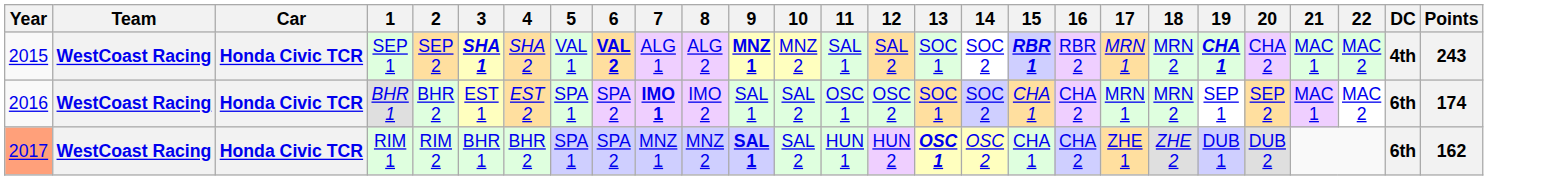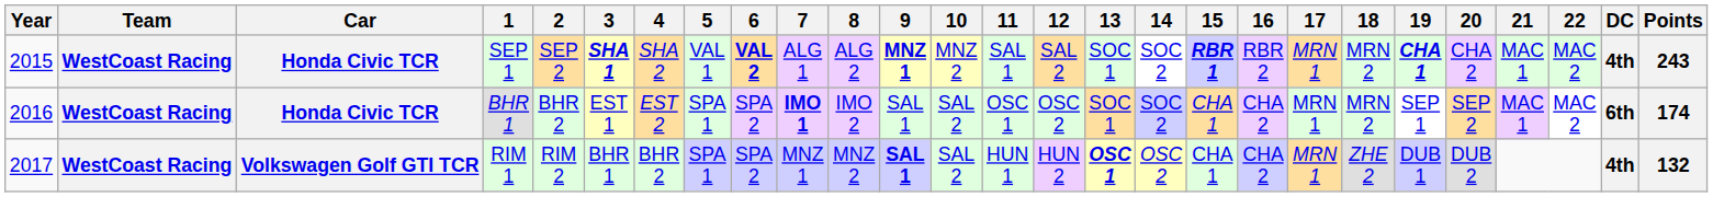 <table class="wikitable" style="text-align:center; font-size:85%">
 <tr>
 <th>Year</th>
 <th>Team</th>
 <th>Car</th>
 <th>1</th>
 <th>2</th>
 <th>3</th>
 <th>4</th>
 <th>5</th>
 <th>6</th>
 <th>7</th>
 <th>8</th>
 <th>9</th>
 <th>10</th>
 <th>11</th>
 <th>12</th>
 <th>13</th>
 <th>14</th>
 <th>15</th>
 <th>16</th>
 <th>17</th>
 <th>18</th>
 <th>19</th>
 <th>20</th>
 <th>21</th>
 <th>22</th>
 <th>DC</th>
 <th>Points</th>
 </tr>
 <tr>
 <td><a href='#'>2015</a></td>
 <th nowrap><a href='#'>WestCoast Racing</a></th>
 <th nowrap><a href='#'>Honda Civic TCR</a></th>
 <td style="background:#DFFFDF;"><a href='#'>SEP<br>1</a><br></td>
 <td style="background:#FFDF9F;"><a href='#'>SEP<br>2</a><br></td>
 <td style="background:#FFFFBF;"><strong><em><a href='#'>SHA<br>1</a></em></strong><br></td>
 <td style="background:#FFDF9F;"><em><a href='#'>SHA<br>2</a></em><br></td>
 <td style="background:#DFFFDF;"><a href='#'>VAL<br>1</a><br></td>
 <td style="background:#FFDF9F;"><strong><a href='#'>VAL<br>2</a></strong><br></td>
 <td style="background:#EFCFFF;"><a href='#'>ALG<br>1</a><br></td>
 <td style="background:#EFCFFF;"><a href='#'>ALG<br>2</a><br></td>
 <td style="background:#FFFFBF;"><strong><a href='#'>MNZ<br>1</a></strong><br></td>
 <td style="background:#FFFFBF;"><a href='#'>MNZ<br>2</a><br></td>
 <td style="background:#DFFFDF;"><a href='#'>SAL<br>1</a><br></td>
 <td style="background:#FFDF9F;"><a href='#'>SAL<br>2</a><br></td>
 <td style="background:#DFFFDF;"><a href='#'>SOC<br>1</a><br></td>
 <td style="background:#FFFFFF;"><a href='#'>SOC<br>2</a><br></td>
 <td style="background:#CFCFFF;"><strong><em><a href='#'>RBR<br>1</a></em></strong><br></td>
 <td style="background:#EFCFFF;"><a href='#'>RBR<br>2</a><br></td>
 <td style="background:#FFDF9F;"><em><a href='#'>MRN<br>1</a></em><br></td>
 <td style="background:#DFFFDF;"><a href='#'>MRN<br>2</a><br></td>
 <td style="background:#DFFFDF;"><strong><em><a href='#'>CHA<br>1</a></em></strong><br></td>
 <td style="background:#EFCFFF;"><a href='#'>CHA<br>2</a><br></td>
 <td style="background:#DFFFDF;"><a href='#'>MAC<br>1</a><br></td>
 <td style="background:#DFFFDF;"><a href='#'>MAC<br>2</a><br></td>
 <th>4th</th>
 <th>243</th>
 </tr>
 <tr>
 <td><a href='#'>2016</a></td>
 <th nowrap><a href='#'>WestCoast Racing</a></th>
 <th nowrap><a href='#'>Honda Civic TCR</a></th>
 <td style="background:#DFDFDF;"><em><a href='#'>BHR<br>1</a></em><br></td>
 <td style="background:#DFFFDF;"><a href='#'>BHR<br>2</a><br></td>
 <td style="background:#FFFFBF;"><a href='#'>EST<br>1</a><br></td>
 <td style="background:#FFDF9F;"><em><a href='#'>EST<br>2</a></em><br></td>
 <td style="background:#DFFFDF;"><a href='#'>SPA<br>1</a><br></td>
 <td style="background:#EFCFFF;"><a href='#'>SPA<br>2</a><br></td>
 <td style="background:#EFCFFF;"><strong><a href='#'>IMO<br>1</a></strong><br></td>
 <td style="background:#EFCFFF;"><a href='#'>IMO<br>2</a><br></td>
 <td style="background:#DFFFDF;"><a href='#'>SAL<br>1</a><br></td>
 <td style="background:#DFFFDF;"><a href='#'>SAL<br>2</a><br></td>
 <td style="background:#DFFFDF;"><a href='#'>OSC<br>1</a><br></td>
 <td style="background:#DFFFDF;"><a href='#'>OSC<br>2</a><br></td>
 <td style="background:#FFDF9F;"><a href='#'>SOC<br>1</a><br></td>
 <td style="background:#CFCFFF;"><a href='#'>SOC<br>2</a><br></td>
 <td style="background:#FFDF9F;"><em><a href='#'>CHA<br>1</a></em><br></td>
 <td style="background:#EFCFFF;"><a href='#'>CHA<br>2</a><br></td>
 <td style="background:#DFFFDF;"><a href='#'>MRN<br>1</a><br></td>
 <td style="background:#DFFFDF;"><a href='#'>MRN<br>2</a><br></td>
 <td style="background:#FFFFFF;"><a href='#'>SEP<br>1</a><br></td>
 <td style="background:#FFDF9F;"><a href='#'>SEP<br>2</a><br></td>
 <td style="background:#EFCFFF;"><a href='#'>MAC<br>1</a><br></td>
 <td style="background:#FFFFFF;"><a href='#'>MAC<br>2</a><br></td>
 <th>6th</th>
 <th>174</th>
 </tr>
 <tr>
-<td style="background: lightsalmon;"><a href='#'>2017</a></td>
+<td><a href='#'>2017</a></td>
 <th nowrap><a href='#'>WestCoast Racing</a></th>
-<th nowrap><a href='#'>Honda Civic TCR</a></th>
+<th nowrap><a href='#'>Volkswagen Golf GTI TCR</a></th>
 <td style="background:#DFFFDF;"><a href='#'>RIM<br>1</a><br></td>
 <td style="background:#DFFFDF;"><a href='#'>RIM<br>2</a><br></td>
 <td style="background:#DFFFDF;"><a href='#'>BHR<br>1</a><br></td>
 <td style="background:#DFFFDF;"><a href='#'>BHR<br>2</a><br></td>
 <td style="background:#CFCFFF;"><a href='#'>SPA<br>1</a><br></td>
 <td style="background:#CFCFFF;"><a href='#'>SPA<br>2</a><br></td>
 <td style="background:#CFCFFF;"><a href='#'>MNZ<br>1</a><br></td>
 <td style="background:#CFCFFF;"><a href='#'>MNZ<br>2</a><br></td>
 <td style="background:#CFCFFF;"><strong><a href='#'>SAL<br>1</a><br></strong></td>
 <td style="background:#DFFFDF;"><a href='#'>SAL<br>2</a><br></td>
 <td style="background:#DFFFDF;"><a href='#'>HUN<br>1</a><br></td>
 <td style="background:#EFCFFF;"><a href='#'>HUN<br>2</a><br></td>
 <td style="background:#FFFFBF;"><strong><em><a href='#'>OSC<br>1</a></em></strong><br></td>
 <td style="background:#FFFFBF;"><em><a href='#'>OSC<br>2</a></em><br></td>
 <td style="background:#DFFFDF;"><a href='#'>CHA<br>1</a><br></td>
 <td style="background:#CFCFFF;"><a href='#'>CHA<br>2</a><br></td>
-<td style="background:#FFDF9F;"><a href='#'>ZHE<br>1</a><br></td>
+<td style="background:#FFDF9F;"><em><a href='#'>MRN<br>1</a></em><br></td>
 <td style="background:#DFDFDF;"><em><a href='#'>ZHE<br>2</a></em><br></td>
 <td style="background:#CFCFFF;"><a href='#'>DUB<br>1</a><br></td>
 <td style="background:#DFDFDF;"><a href='#'>DUB<br>2</a><br></td>
 <td colspan=2></td>
-<th>6th</th>
-<th>162</th>
+<th>4th</th>
+<th>132</th>
 </tr>
 </table>
